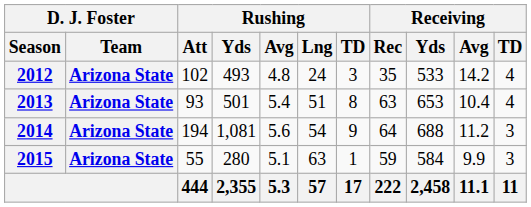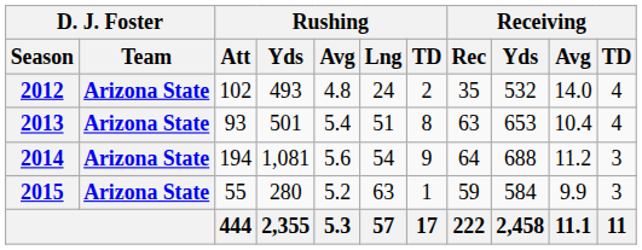 <table class="wikitable" style="text-align:center;">
 <tr>
 <th colspan="2" style=>D. J. Foster</th>
 <th colspan="5">Rushing</th>
 <th colspan="4">Receiving</th>
 </tr>
 <tr>
 <th>Season</th>
 <th>Team</th>
 <th>Att</th>
 <th>Yds</th>
 <th>Avg</th>
 <th>Lng</th>
 <th>TD</th>
 <th>Rec</th>
 <th>Yds</th>
 <th>Avg</th>
 <th>TD</th>
 </tr>
 <tr>
 <th><a href='#'>2012</a></th>
 <th><a href='#'>Arizona State</a></th>
 <td>102</td>
 <td>493</td>
 <td>4.8</td>
 <td>24</td>
-<td>3</td>
+<td>2</td>
 <td>35</td>
-<td>533</td>
-<td>14.2</td>
+<td>532</td>
+<td>14.0</td>
 <td>4</td>
 </tr>
 <tr>
 <th><a href='#'>2013</a></th>
 <th><a href='#'>Arizona State</a></th>
 <td>93</td>
 <td>501</td>
 <td>5.4</td>
 <td>51</td>
 <td>8</td>
 <td>63</td>
 <td>653</td>
 <td>10.4</td>
 <td>4</td>
 </tr>
 <tr>
 <th><a href='#'>2014</a></th>
 <th><a href='#'>Arizona State</a></th>
 <td>194</td>
 <td>1,081</td>
 <td>5.6</td>
 <td>54</td>
 <td>9</td>
 <td>64</td>
 <td>688</td>
 <td>11.2</td>
 <td>3</td>
 </tr>
 <tr>
 <th><a href='#'>2015</a></th>
 <th><a href='#'>Arizona State</a></th>
 <td>55</td>
 <td>280</td>
-<td>5.1</td>
+<td>5.2</td>
 <td>63</td>
 <td>1</td>
 <td>59</td>
 <td>584</td>
 <td>9.9</td>
 <td>3</td>
 </tr>
 <tr>
 <th colspan="2"></th>
 <th>444</th>
 <th>2,355</th>
 <th>5.3</th>
 <th>57</th>
 <th>17</th>
 <th>222</th>
 <th>2,458</th>
 <th>11.1</th>
 <th>11</th>
 </tr>
 </table>
